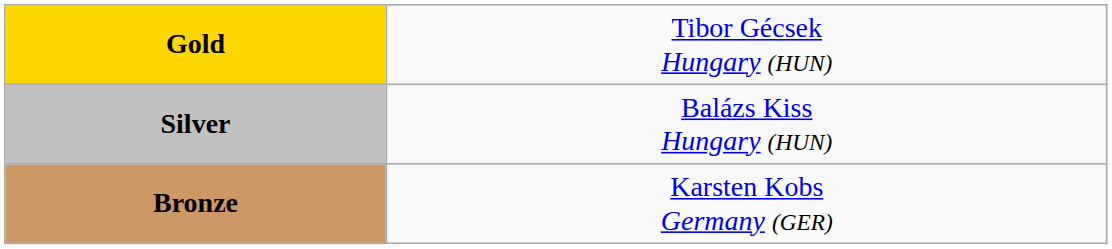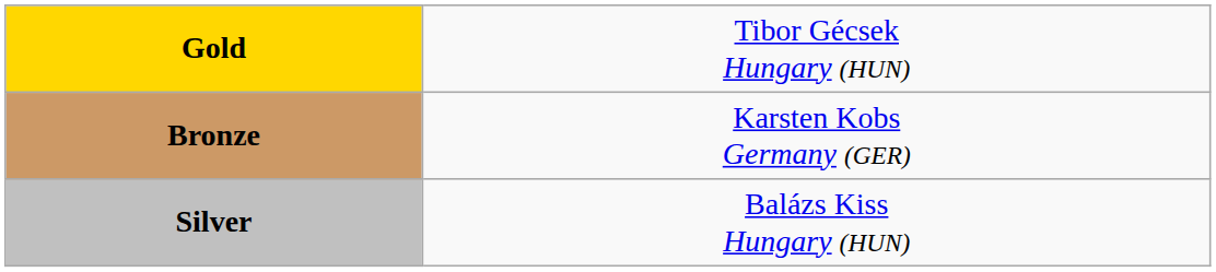 <table class="wikitable" style=" text-align:center; font-size:110%;" width="35%">
 <tr>
 <td bgcolor="gold"><strong>Gold</strong></td>
 <td> <a href='#'>Tibor Gécsek</a><br><em><a href='#'>Hungary</a> <small>(HUN)</small></em></td>
 </tr>
 <tr>
+<td bgcolor="CC9966"><strong>Bronze</strong></td>
+<td> <a href='#'>Karsten Kobs</a><br><em><a href='#'>Germany</a> <small>(GER)</small></em></td>
+</tr>
+<tr>
 <td bgcolor="silver"><strong>Silver</strong></td>
 <td> <a href='#'>Balázs Kiss</a><br><em><a href='#'>Hungary</a> <small>(HUN)</small></em></td>
 </tr>
-<tr>
-<td bgcolor="CC9966"><strong>Bronze</strong></td>
-<td> <a href='#'>Karsten Kobs</a><br><em><a href='#'>Germany</a> <small>(GER)</small></em></td>
-</tr>
 </table>
